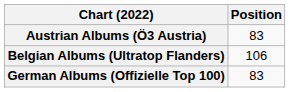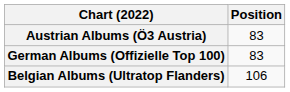 <table class="wikitable sortable plainrowheaders">
 <tr>
 <th>Chart (2022)</th>
 <th>Position</th>
 </tr>
 <tr>
 <th scope="row">Austrian Albums (Ö3 Austria)</th>
 <td style="text-align:center;">83</td>
 </tr>
 <tr>
+<th scope="row">German Albums (Offizielle Top 100)</th>
+<td style="text-align:center;">83</td>
+</tr>
+<tr>
 <th scope="row">Belgian Albums (Ultratop Flanders)</th>
 <td style="text-align:center;">106</td>
 </tr>
-<tr>
-<th scope="row">German Albums (Offizielle Top 100)</th>
-<td style="text-align:center;">83</td>
-</tr>
 </table>
